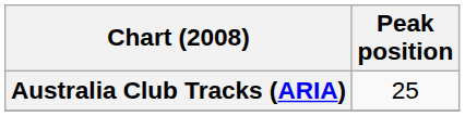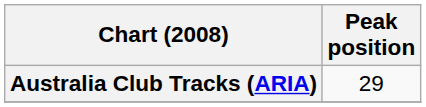 <table class="wikitable sortable plainrowheaders" style="text-align:center">
 <tr>
 <th scope="col">Chart (2008)</th>
 <th scope="col">Peak<br>position</th>
 </tr>
 <tr>
 <th scope="row">Australia Club Tracks (<a href='#'>ARIA</a>)<br></th>
-<td>25</td>
+<td>29</td>
 </tr>
 <tr>
 </tr>
 <tr>
 </tr>
 </table>
